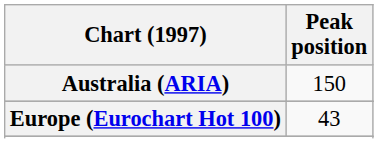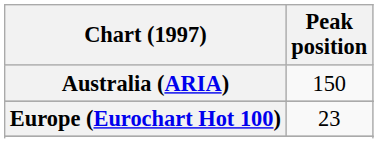 <table class="wikitable sortable plainrowheaders" style="text-align:center">
 <tr>
 <th>Chart (1997)</th>
 <th>Peak<br>position</th>
 </tr>
 <tr>
 <th scope="row">Australia (<a href='#'>ARIA</a>)</th>
 <td>150</td>
 </tr>
 <tr>
 </tr>
 <tr>
 <th scope="row">Europe (<a href='#'>Eurochart Hot 100</a>)</th>
-<td>43</td>
+<td>23</td>
 </tr>
 <tr>
 </tr>
 <tr>
 </tr>
 </table>
